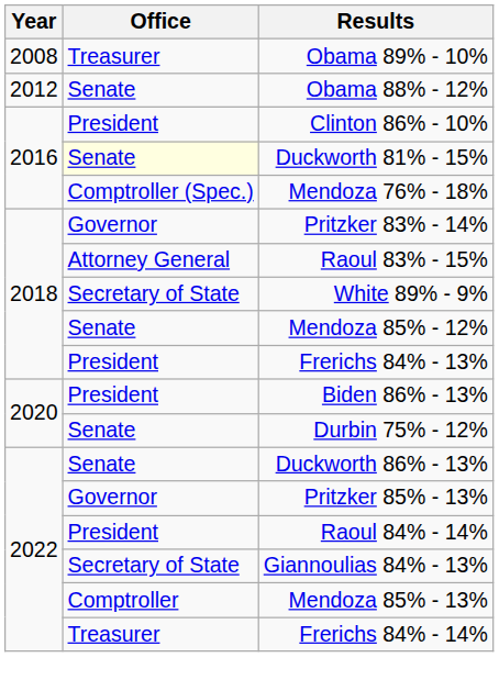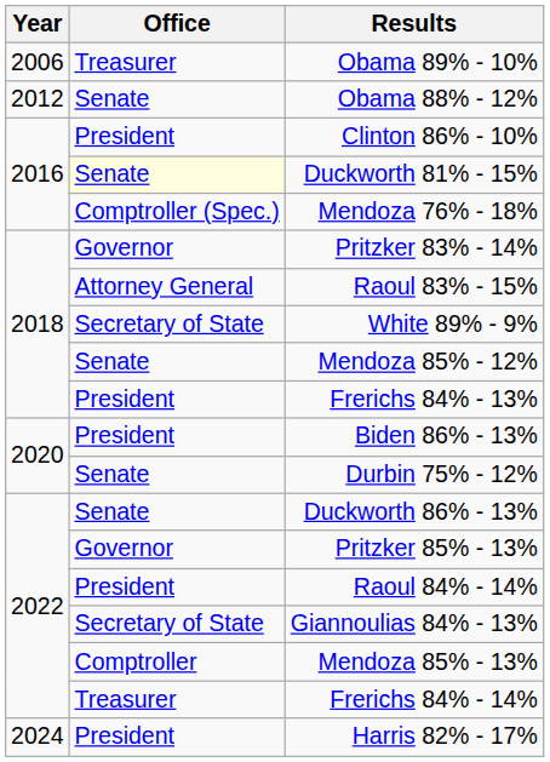 <table class=wikitable>
 <tr>
 <th>Year</th>
 <th>Office</th>
 <th>Results</th>
 </tr>
 <tr>
-<td>2008</td>
+<td>2006</td>
 <td><a href='#'>Treasurer</a></td>
 <td align="right" ><a href='#'>Obama</a> 89% - 10%</td>
 </tr>
 <tr>
 <td>2012</td>
 <td><a href='#'>Senate</a></td>
 <td align="right" ><a href='#'>Obama</a> 88% - 12%</td>
 </tr>
 <tr>
 <td rowspan=3>2016</td>
 <td><a href='#'>President</a></td>
 <td align="right" ><a href='#'>Clinton</a> 86% - 10%</td>
 </tr>
 <tr>
 <td style="background: lightyellow;"><a href='#'>Senate</a></td>
 <td align="right" ><a href='#'>Duckworth</a> 81% - 15%</td>
 </tr>
 <tr>
 <td><a href='#'>Comptroller (Spec.)</a></td>
 <td align="right" ><a href='#'>Mendoza</a> 76% - 18%</td>
 </tr>
 <tr>
 <td rowspan=5>2018</td>
 <td><a href='#'>Governor</a></td>
 <td align="right" ><a href='#'>Pritzker</a> 83% - 14%</td>
 </tr>
 <tr>
 <td><a href='#'>Attorney General</a></td>
 <td align="right" ><a href='#'>Raoul</a> 83% - 15%</td>
 </tr>
 <tr>
 <td><a href='#'>Secretary of State</a></td>
 <td align="right" ><a href='#'>White</a> 89% - 9%</td>
 </tr>
 <tr>
 <td><a href='#'>Senate</a></td>
 <td align="right" ><a href='#'>Mendoza</a> 85% - 12%</td>
 </tr>
 <tr>
 <td><a href='#'>President</a></td>
 <td align="right" ><a href='#'>Frerichs</a> 84% - 13%</td>
 </tr>
 <tr>
 <td rowspan=2>2020</td>
 <td><a href='#'>President</a></td>
 <td align="right" ><a href='#'>Biden</a> 86% - 13%</td>
 </tr>
 <tr>
 <td><a href='#'>Senate</a></td>
 <td align="right" ><a href='#'>Durbin</a> 75% - 12%</td>
 </tr>
 <tr>
 <td rowspan=6>2022</td>
 <td><a href='#'>Senate</a></td>
 <td align="right" ><a href='#'>Duckworth</a> 86% - 13%</td>
 </tr>
 <tr>
 <td><a href='#'>Governor</a></td>
 <td align="right" ><a href='#'>Pritzker</a> 85% - 13%</td>
 </tr>
 <tr>
 <td><a href='#'>President</a></td>
 <td align="right" ><a href='#'>Raoul</a> 84% - 14%</td>
 </tr>
 <tr>
 <td><a href='#'>Secretary of State</a></td>
 <td align="right" ><a href='#'>Giannoulias</a> 84% - 13%</td>
 </tr>
 <tr>
 <td><a href='#'>Comptroller</a></td>
 <td align="right" ><a href='#'>Mendoza</a> 85% - 13%</td>
 </tr>
 <tr>
 <td><a href='#'>Treasurer</a></td>
 <td align="right" ><a href='#'>Frerichs</a> 84% - 14%</td>
 </tr>
+<tr>
+<td>2024</td>
+<td><a href='#'>President</a></td>
+<td align="right" ><a href='#'>Harris</a> 82% - 17%</td>
+</tr>
 </table>
